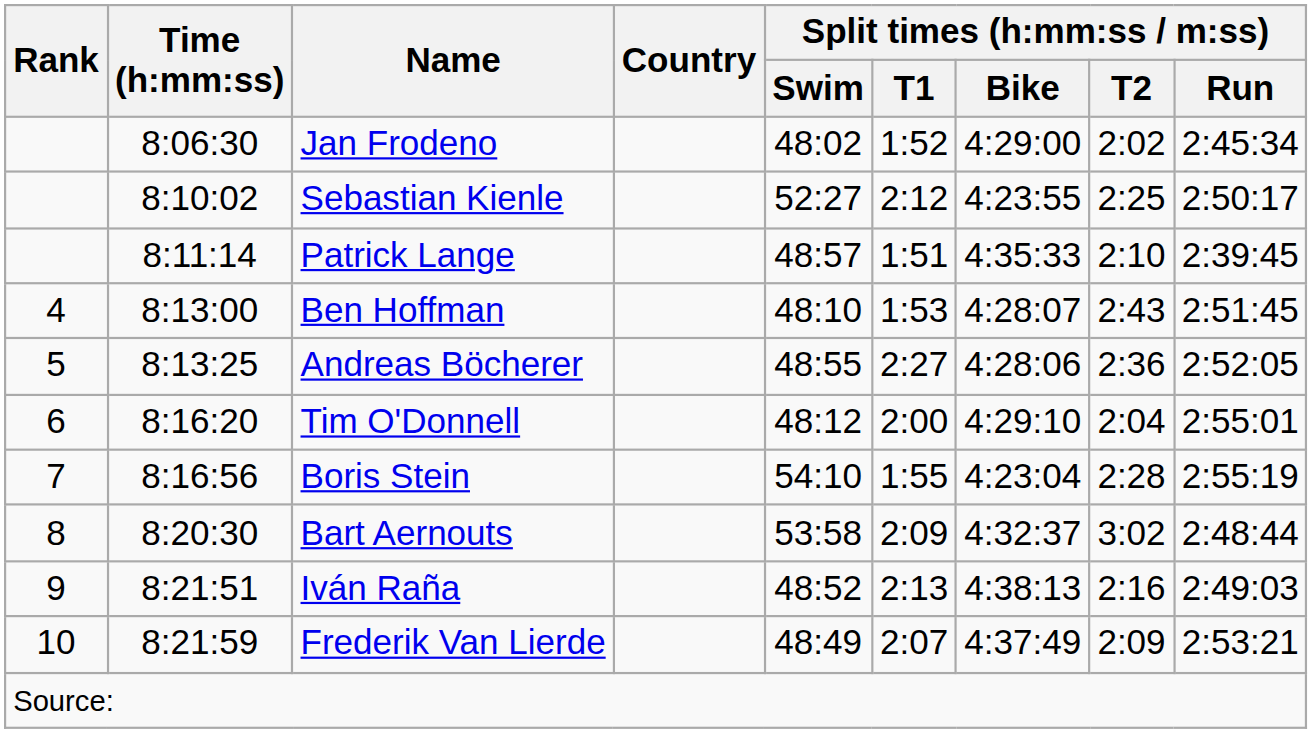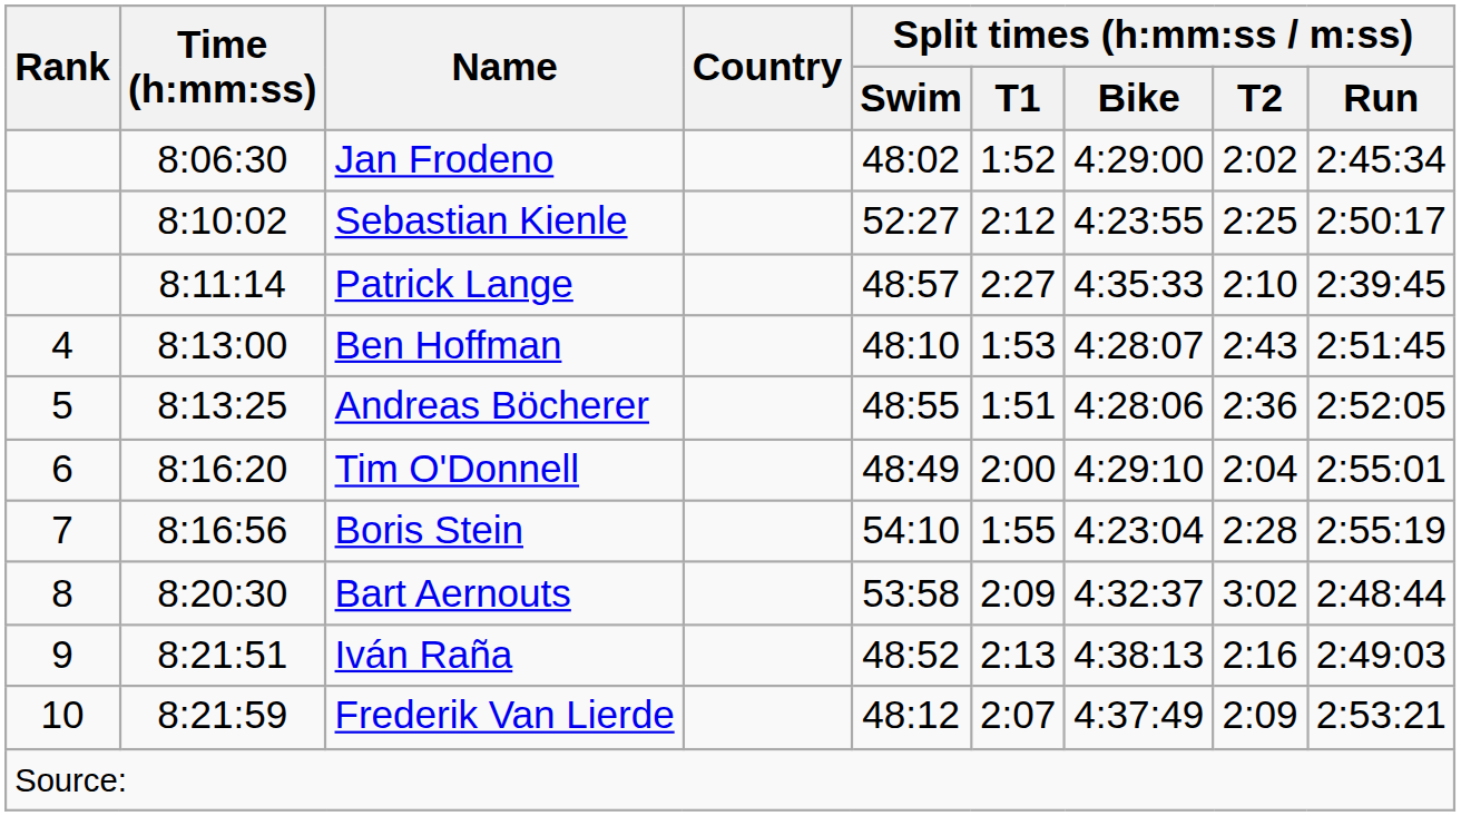 <table class="wikitable sortable" style="text-align:center">
 <tr>
 <th data-sort-type="number" rowspan=2>Rank</th>
 <th rowspan=2>Time<br>(h:mm:ss)</th>
 <th rowspan=2>Name</th>
 <th rowspan=2>Country</th>
 <th colspan=5>Split times (h:mm:ss / m:ss)</th>
 </tr>
 <tr>
 <th>Swim</th>
 <th>T1</th>
 <th>Bike</th>
 <th>T2</th>
 <th>Run</th>
 </tr>
 <tr>
 <td></td>
 <td>8:06:30</td>
 <td align="left"><a href='#'>Jan Frodeno</a></td>
 <td align="left"></td>
 <td>48:02</td>
 <td>1:52</td>
 <td>4:29:00</td>
 <td>2:02</td>
 <td>2:45:34</td>
 </tr>
 <tr>
 <td></td>
 <td>8:10:02</td>
 <td align="left"><a href='#'>Sebastian Kienle</a></td>
 <td align="left"></td>
 <td>52:27</td>
 <td>2:12</td>
 <td>4:23:55</td>
 <td>2:25</td>
 <td>2:50:17</td>
 </tr>
 <tr>
 <td></td>
 <td>8:11:14</td>
 <td align="left"><a href='#'>Patrick Lange</a></td>
 <td align="left"></td>
 <td>48:57</td>
-<td>1:51</td>
+<td>2:27</td>
 <td>4:35:33</td>
 <td>2:10</td>
 <td>2:39:45</td>
 </tr>
 <tr>
 <td>4</td>
 <td>8:13:00</td>
 <td align="left"><a href='#'>Ben Hoffman</a></td>
 <td align="left"></td>
 <td>48:10</td>
 <td>1:53</td>
 <td>4:28:07</td>
 <td>2:43</td>
 <td>2:51:45</td>
 </tr>
 <tr>
 <td>5</td>
 <td>8:13:25</td>
 <td align="left"><a href='#'>Andreas Böcherer</a></td>
 <td align="left"></td>
 <td>48:55</td>
-<td>2:27</td>
+<td>1:51</td>
 <td>4:28:06</td>
 <td>2:36</td>
 <td>2:52:05</td>
 </tr>
 <tr>
 <td>6</td>
 <td>8:16:20</td>
 <td align="left"><a href='#'>Tim O'Donnell</a></td>
 <td align="left"></td>
-<td>48:12</td>
+<td>48:49</td>
 <td>2:00</td>
 <td>4:29:10</td>
 <td>2:04</td>
 <td>2:55:01</td>
 </tr>
 <tr>
 <td>7</td>
 <td>8:16:56</td>
 <td align="left"><a href='#'>Boris Stein</a></td>
 <td align="left"></td>
 <td>54:10</td>
 <td>1:55</td>
 <td>4:23:04</td>
 <td>2:28</td>
 <td>2:55:19</td>
 </tr>
 <tr>
 <td>8</td>
 <td>8:20:30</td>
 <td align="left"><a href='#'>Bart Aernouts</a></td>
 <td align="left"></td>
 <td>53:58</td>
 <td>2:09</td>
 <td>4:32:37</td>
 <td>3:02</td>
 <td>2:48:44</td>
 </tr>
 <tr>
 <td>9</td>
 <td>8:21:51</td>
 <td align="left"><a href='#'>Iván Raña</a></td>
 <td align="left"></td>
 <td>48:52</td>
 <td>2:13</td>
 <td>4:38:13</td>
 <td>2:16</td>
 <td>2:49:03</td>
 </tr>
 <tr>
 <td>10</td>
 <td>8:21:59</td>
 <td align="left"><a href='#'>Frederik Van Lierde</a></td>
 <td align="left"></td>
-<td>48:49</td>
+<td>48:12</td>
 <td>2:07</td>
 <td>4:37:49</td>
 <td>2:09</td>
 <td>2:53:21</td>
 </tr>
 <tr class="sortbottom">
 <td colspan="9" align="left"><small>Source:</small></td>
 </tr>
 </table>
